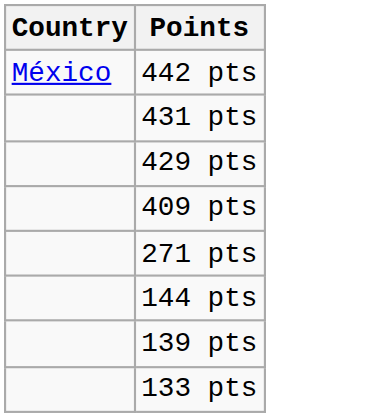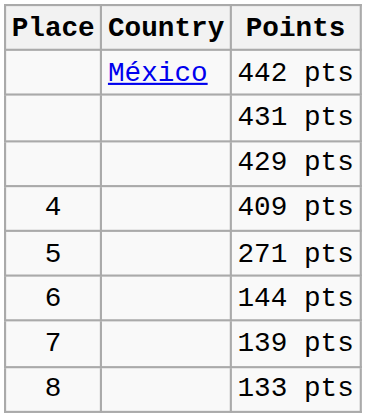 <table class=wikitable>
 <tr>
+<th>Place</th>
 <th>Country</th>
 <th>Points</th>
 </tr>
 <tr>
+<td align=center></td>
 <td> <a href='#'>México</a></td>
 <td>442 pts</td>
 </tr>
 <tr>
+<td align=center></td>
 <td></td>
 <td>431 pts</td>
 </tr>
 <tr>
+<td align=center></td>
 <td></td>
 <td>429 pts</td>
 </tr>
 <tr>
+<td align=center>4</td>
 <td></td>
 <td>409 pts</td>
 </tr>
 <tr>
+<td align=center>5</td>
 <td></td>
 <td>271 pts</td>
 </tr>
 <tr>
+<td align=center>6</td>
 <td></td>
 <td>144 pts</td>
 </tr>
 <tr>
+<td align=center>7</td>
 <td></td>
 <td>139 pts</td>
 </tr>
 <tr>
+<td align=center>8</td>
 <td></td>
 <td>133 pts</td>
 </tr>
 </table>
